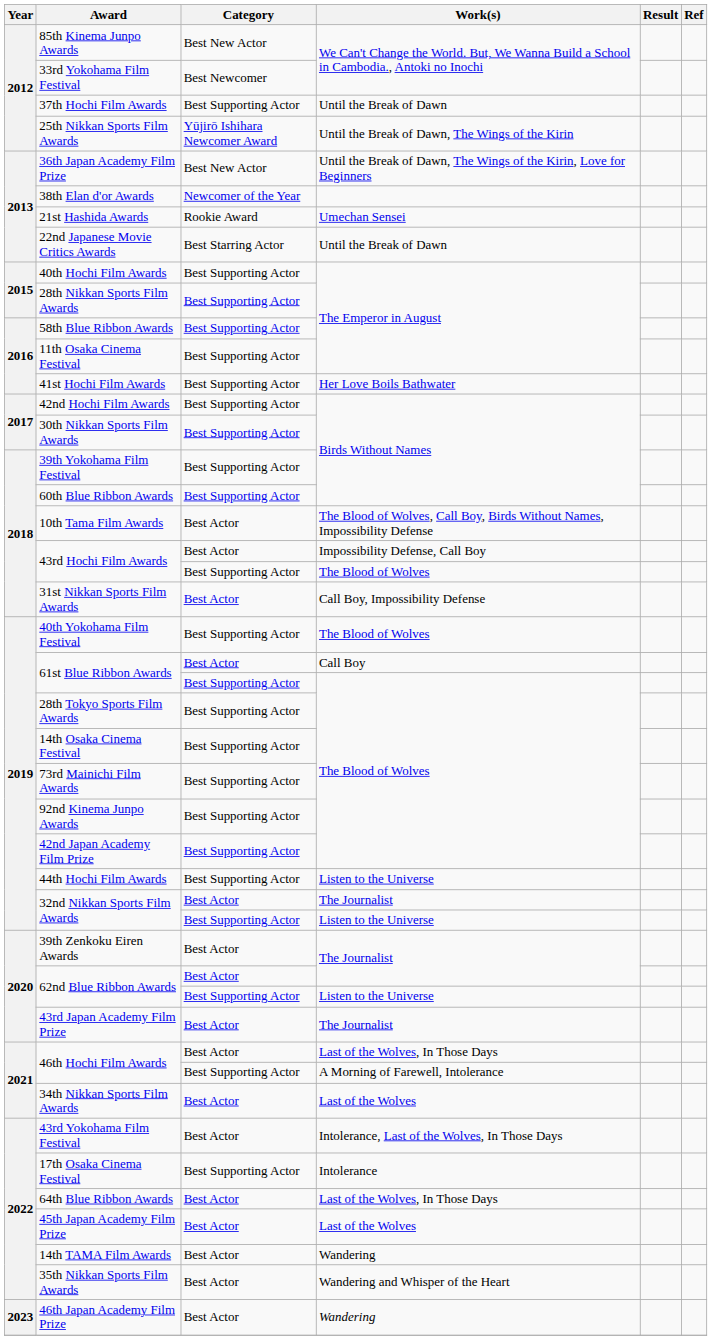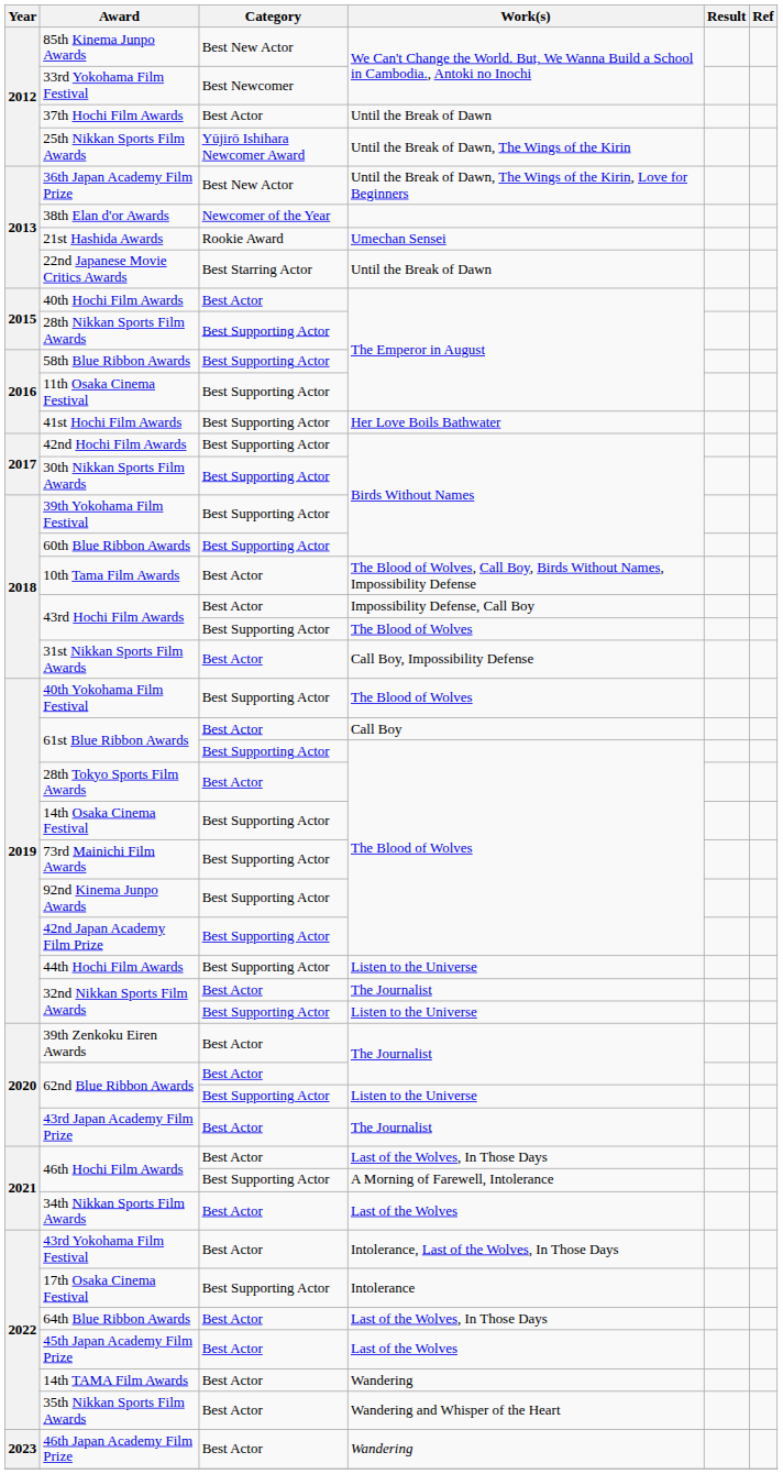 <table class="wikitable sortable plainrowheaders">
 <tr>
 <th scope="col">Year</th>
 <th scope="col">Award</th>
 <th scope="col">Category</th>
 <th scope="col">Work(s)</th>
 <th scope="col">Result</th>
 <th class="unsortable">Ref</th>
 </tr>
 <tr>
 <th scope="row" rowspan="4">2012</th>
 <td>85th <a href='#'>Kinema Junpo Awards</a></td>
 <td>Best New Actor</td>
 <td rowspan="2"><a href='#'>We Can't Change the World. But, We Wanna Build a School in Cambodia.</a>, <a href='#'>Antoki no Inochi</a></td>
 <td></td>
 <td></td>
 </tr>
 <tr>
 <td>33rd <a href='#'>Yokohama Film Festival</a></td>
 <td>Best Newcomer</td>
 <td></td>
 <td></td>
 </tr>
 <tr>
 <td>37th <a href='#'>Hochi Film Awards</a></td>
-<td>Best Supporting Actor</td>
+<td>Best Actor</td>
 <td>Until the Break of Dawn</td>
 <td></td>
 <td></td>
 </tr>
 <tr>
 <td>25th <a href='#'>Nikkan Sports Film Awards</a></td>
 <td><a href='#'>Yūjirō Ishihara Newcomer Award</a></td>
 <td>Until the Break of Dawn, <a href='#'>The Wings of the Kirin</a></td>
 <td></td>
 <td></td>
 </tr>
 <tr>
 <th scope="row" rowspan="4">2013</th>
 <td><a href='#'>36th Japan Academy Film Prize</a></td>
 <td>Best New Actor</td>
 <td>Until the Break of Dawn, <a href='#'>The Wings of the Kirin</a>, <a href='#'>Love for Beginners</a></td>
 <td></td>
 <td></td>
 </tr>
 <tr>
 <td>38th <a href='#'>Elan d'or Awards</a></td>
 <td><a href='#'>Newcomer of the Year</a></td>
 <td></td>
 <td></td>
 <td></td>
 </tr>
 <tr>
 <td>21st <a href='#'>Hashida Awards</a></td>
 <td>Rookie Award</td>
 <td><a href='#'>Umechan Sensei</a></td>
 <td></td>
 <td></td>
 </tr>
 <tr>
 <td>22nd <a href='#'>Japanese Movie Critics Awards</a></td>
 <td>Best Starring Actor</td>
 <td>Until the Break of Dawn</td>
 <td></td>
 <td></td>
 </tr>
 <tr>
 <th scope="row" rowspan="2">2015</th>
 <td>40th <a href='#'>Hochi Film Awards</a></td>
-<td>Best Supporting Actor</td>
+<td><a href='#'>Best Actor</a></td>
 <td rowspan="4"><a href='#'>The Emperor in August</a></td>
 <td></td>
 <td></td>
 </tr>
 <tr>
 <td>28th <a href='#'>Nikkan Sports Film Awards</a></td>
 <td><a href='#'>Best Supporting Actor</a></td>
 <td></td>
 <td></td>
 </tr>
 <tr>
 <th scope="row" rowspan="3">2016</th>
 <td>58th <a href='#'>Blue Ribbon Awards</a></td>
 <td><a href='#'>Best Supporting Actor</a></td>
 <td></td>
 <td></td>
 </tr>
 <tr>
 <td>11th <a href='#'>Osaka Cinema Festival</a></td>
 <td>Best Supporting Actor</td>
 <td></td>
 <td></td>
 </tr>
 <tr>
 <td>41st <a href='#'>Hochi Film Awards</a></td>
 <td>Best Supporting Actor</td>
 <td><a href='#'>Her Love Boils Bathwater</a></td>
 <td></td>
 <td></td>
 </tr>
 <tr>
 <th scope="row" rowspan="2">2017</th>
 <td>42nd <a href='#'>Hochi Film Awards</a></td>
 <td>Best Supporting Actor</td>
 <td rowspan="4"><a href='#'>Birds Without Names</a></td>
 <td></td>
 <td></td>
 </tr>
 <tr>
 <td>30th <a href='#'>Nikkan Sports Film Awards</a></td>
 <td><a href='#'>Best Supporting Actor</a></td>
 <td></td>
 <td></td>
 </tr>
 <tr>
 <th scope="row" rowspan="6">2018</th>
 <td><a href='#'>39th Yokohama Film Festival</a></td>
 <td>Best Supporting Actor</td>
 <td></td>
 <td></td>
 </tr>
 <tr>
 <td>60th <a href='#'>Blue Ribbon Awards</a></td>
 <td><a href='#'>Best Supporting Actor</a></td>
 <td></td>
 <td></td>
 </tr>
 <tr>
 <td>10th <a href='#'>Tama Film Awards</a></td>
 <td>Best Actor</td>
 <td><a href='#'>The Blood of Wolves</a>, <a href='#'>Call Boy</a>, <a href='#'>Birds Without Names</a>, Impossibility Defense</td>
 <td></td>
 <td></td>
 </tr>
 <tr>
 <td rowspan="2">43rd <a href='#'>Hochi Film Awards</a></td>
 <td>Best Actor</td>
 <td>Impossibility Defense, Call Boy</td>
 <td></td>
 <td></td>
 </tr>
 <tr>
 <td>Best Supporting Actor</td>
 <td><a href='#'>The Blood of Wolves</a></td>
 <td></td>
 <td></td>
 </tr>
 <tr>
 <td>31st <a href='#'>Nikkan Sports Film Awards</a></td>
 <td><a href='#'>Best Actor</a></td>
 <td>Call Boy, Impossibility Defense</td>
 <td></td>
 <td></td>
 </tr>
 <tr>
 <th scope="row" rowspan="11">2019</th>
 <td><a href='#'>40th Yokohama Film Festival</a></td>
 <td>Best Supporting Actor</td>
 <td><a href='#'>The Blood of Wolves</a></td>
 <td></td>
 <td></td>
 </tr>
 <tr>
 <td rowspan="2">61st <a href='#'>Blue Ribbon Awards</a></td>
 <td><a href='#'>Best Actor</a></td>
 <td>Call Boy</td>
 <td></td>
 <td></td>
 </tr>
 <tr>
 <td><a href='#'>Best Supporting Actor</a></td>
 <td rowspan="6"><a href='#'>The Blood of Wolves</a></td>
 <td></td>
 <td></td>
 </tr>
 <tr>
 <td>28th <a href='#'>Tokyo Sports Film Awards</a></td>
-<td>Best Supporting Actor</td>
+<td><a href='#'>Best Actor</a></td>
 <td></td>
 <td></td>
 </tr>
 <tr>
 <td>14th <a href='#'>Osaka Cinema Festival</a></td>
 <td>Best Supporting Actor</td>
 <td></td>
 <td></td>
 </tr>
 <tr>
 <td>73rd <a href='#'>Mainichi Film Awards</a></td>
 <td>Best Supporting Actor</td>
 <td></td>
 <td></td>
 </tr>
 <tr>
 <td>92nd <a href='#'>Kinema Junpo Awards</a></td>
 <td>Best Supporting Actor</td>
 <td></td>
 <td></td>
 </tr>
 <tr>
 <td><a href='#'>42nd Japan Academy Film Prize</a></td>
 <td><a href='#'>Best Supporting Actor</a></td>
 <td></td>
 <td></td>
 </tr>
 <tr>
 <td>44th <a href='#'>Hochi Film Awards</a></td>
 <td>Best Supporting Actor</td>
 <td><a href='#'>Listen to the Universe</a></td>
 <td></td>
 <td></td>
 </tr>
 <tr>
 <td rowspan="2">32nd <a href='#'>Nikkan Sports Film Awards</a></td>
 <td><a href='#'>Best Actor</a></td>
 <td><a href='#'>The Journalist</a></td>
 <td></td>
 <td></td>
 </tr>
 <tr>
 <td><a href='#'>Best Supporting Actor</a></td>
 <td><a href='#'>Listen to the Universe</a></td>
 <td></td>
 <td></td>
 </tr>
 <tr>
 <th scope="row" rowspan="4">2020</th>
 <td>39th Zenkoku Eiren Awards</td>
 <td>Best Actor</td>
 <td rowspan = 2><a href='#'>The Journalist</a></td>
 <td></td>
 <td></td>
 </tr>
 <tr>
 <td rowspan="2">62nd <a href='#'>Blue Ribbon Awards</a></td>
 <td><a href='#'>Best Actor</a></td>
 <td></td>
 <td></td>
 </tr>
 <tr>
 <td><a href='#'>Best Supporting Actor</a></td>
 <td><a href='#'>Listen to the Universe</a></td>
 <td></td>
 <td></td>
 </tr>
 <tr>
 <td><a href='#'>43rd Japan Academy Film Prize</a></td>
 <td><a href='#'>Best Actor</a></td>
 <td><a href='#'>The Journalist</a></td>
 <td></td>
 <td></td>
 </tr>
 <tr>
 <th scope="row" rowspan="3">2021</th>
 <td rowspan="2">46th <a href='#'>Hochi Film Awards</a></td>
 <td>Best Actor</td>
 <td><a href='#'>Last of the Wolves</a>, In Those Days</td>
 <td></td>
 <td></td>
 </tr>
 <tr>
 <td>Best Supporting Actor</td>
 <td>A Morning of Farewell, Intolerance</td>
 <td></td>
 <td></td>
 </tr>
 <tr>
 <td>34th <a href='#'>Nikkan Sports Film Awards</a></td>
 <td><a href='#'>Best Actor</a></td>
 <td><a href='#'>Last of the Wolves</a></td>
 <td></td>
 <td></td>
 </tr>
 <tr>
 <th scope="row" rowspan="6">2022</th>
 <td><a href='#'>43rd Yokohama Film Festival</a></td>
 <td>Best Actor</td>
 <td>Intolerance, <a href='#'>Last of the Wolves</a>, In Those Days</td>
 <td></td>
 <td></td>
 </tr>
 <tr>
 <td>17th <a href='#'>Osaka Cinema Festival</a></td>
 <td>Best Supporting Actor</td>
 <td>Intolerance</td>
 <td></td>
 <td></td>
 </tr>
 <tr>
 <td>64th <a href='#'>Blue Ribbon Awards</a></td>
 <td><a href='#'>Best Actor</a></td>
 <td><a href='#'>Last of the Wolves</a>, In Those Days</td>
 <td></td>
 <td></td>
 </tr>
 <tr>
 <td><a href='#'>45th Japan Academy Film Prize</a></td>
 <td><a href='#'>Best Actor</a></td>
 <td><a href='#'>Last of the Wolves</a></td>
 <td></td>
 <td></td>
 </tr>
 <tr>
 <td>14th <a href='#'>TAMA Film Awards</a></td>
 <td>Best Actor</td>
 <td>Wandering</td>
 <td></td>
 <td></td>
 </tr>
 <tr>
 <td>35th <a href='#'>Nikkan Sports Film Awards</a></td>
 <td>Best Actor</td>
 <td>Wandering and Whisper of the Heart</td>
 <td></td>
 <td></td>
 </tr>
 <tr>
 <th scope="row" rowspan="1">2023</th>
 <td><a href='#'>46th Japan Academy Film Prize</a></td>
 <td>Best Actor</td>
 <td><em>Wandering</em></td>
 <td></td>
 <td></td>
 </tr>
 <tr>
 </tr>
 </table>
